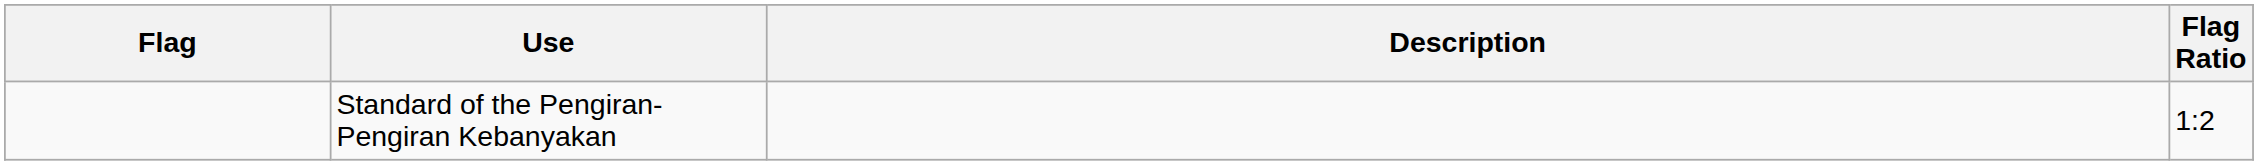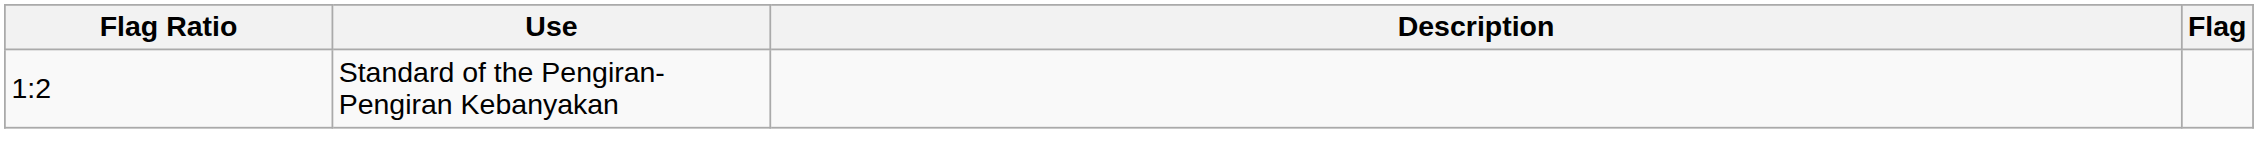 <table class="wikitable" width="100%">
 <tr>
-<th width="15%">Flag</th>
+<th width="15%">Flag Ratio</th>
 <th width="20%">Use</th>
 <th width="85%">Description</th>
-<th width="15%">Flag Ratio</th>
+<th width="15%">Flag</th>
 </tr>
 <tr>
-<td align="center"></td>
+<td>1:2</td>
 <td>Standard of the Pengiran-Pengiran Kebanyakan</td>
 <td></td>
-<td>1:2</td>
+<td align="center"></td>
 </tr>
 </table>
